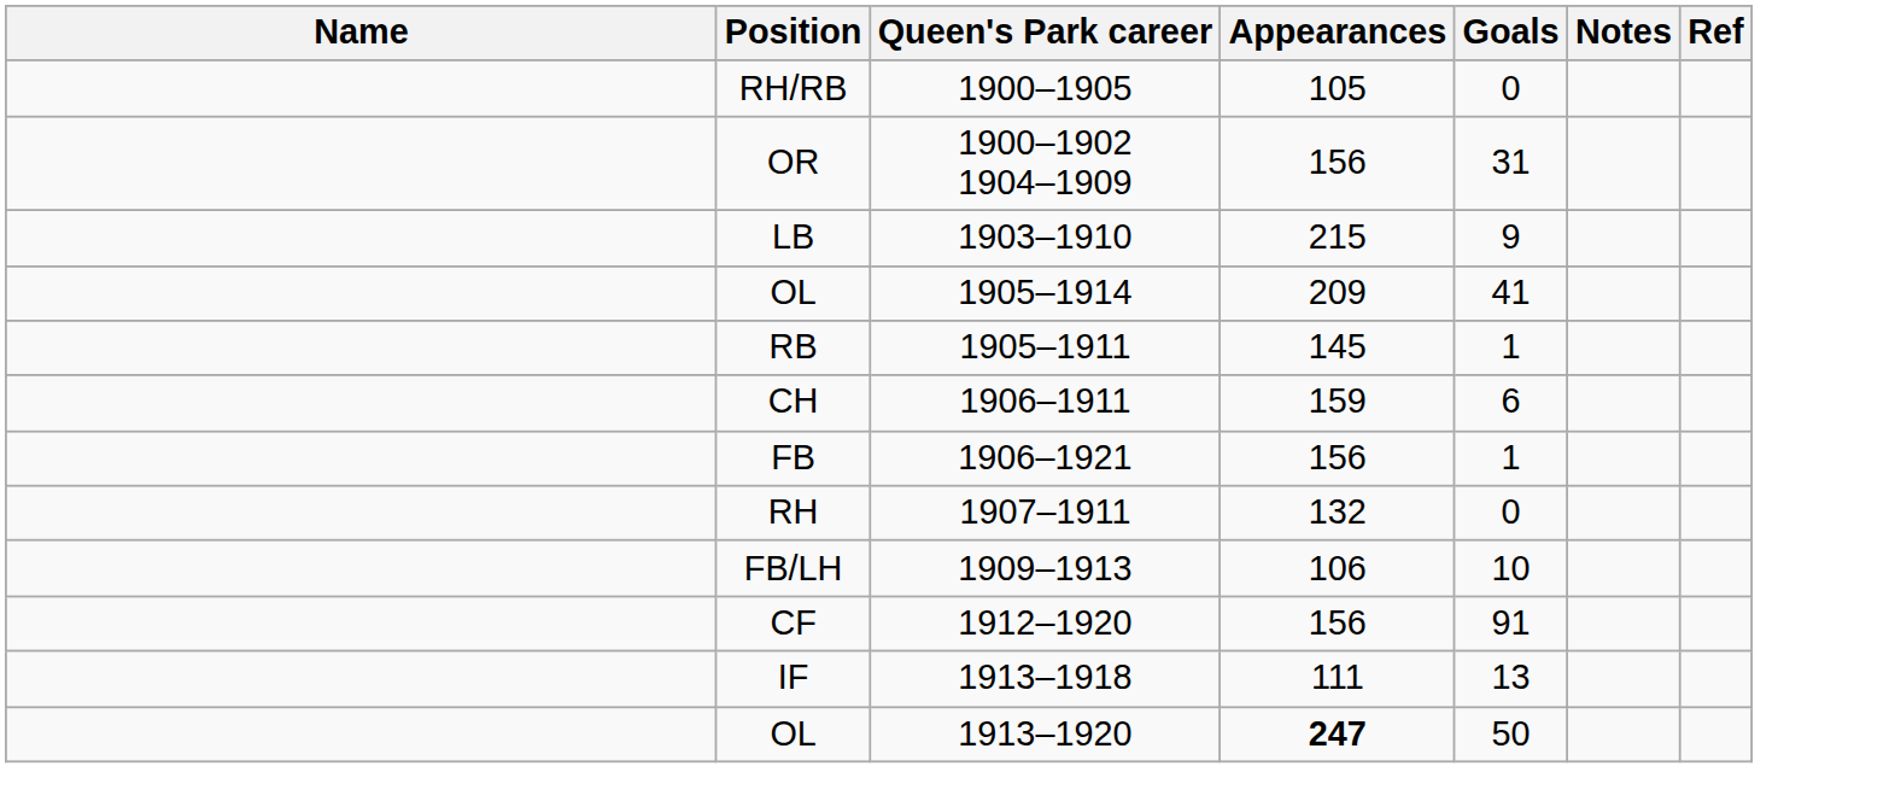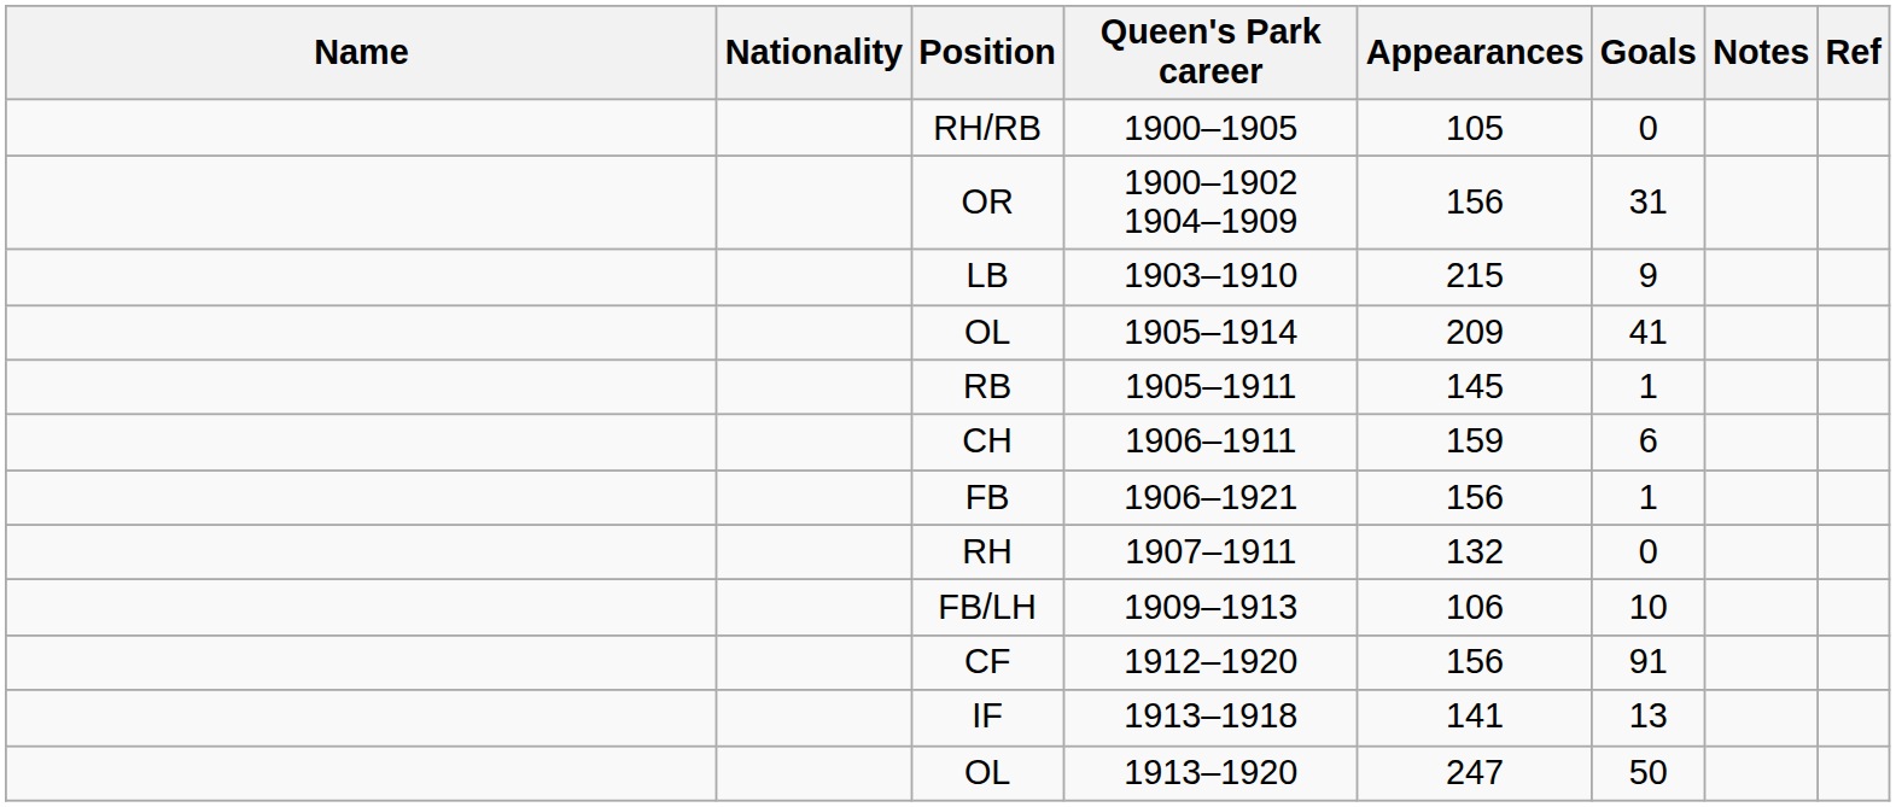 <table class="wikitable sortable" style="text-align: center;">
 <tr>
 <th style="width:20em">Name</th>
+<th>Nationality</th>
 <th>Position</th>
 <th>Queen's Park career</th>
 <th>Appearances</th>
 <th>Goals</th>
 <th>Notes</th>
 <th>Ref</th>
 </tr>
 <tr>
+<td style="text-align:left;"></td>
 <td style="text-align:left;"></td>
 <td>RH/RB</td>
 <td>1900–1905</td>
 <td>105</td>
 <td>0</td>
 <td></td>
 <td></td>
 </tr>
 <tr>
 <td style="text-align:left;"></td>
+<td style="text-align:left;"></td>
 <td>OR</td>
 <td>1900–1902<br>1904–1909</td>
 <td>156</td>
 <td>31</td>
 <td></td>
 <td></td>
 </tr>
 <tr>
 <td style="text-align:left;"><strong></strong></td>
+<td style="text-align:left;"></td>
 <td>LB</td>
 <td>1903–1910</td>
 <td>215</td>
 <td>9</td>
 <td></td>
 <td></td>
 </tr>
 <tr>
 <td style="text-align:left;"><strong></strong></td>
+<td style="text-align:left;"></td>
 <td>OL</td>
 <td>1905–1914</td>
 <td>209</td>
 <td>41</td>
 <td></td>
 <td></td>
 </tr>
 <tr>
+<td style="text-align:left;"></td>
 <td style="text-align:left;"></td>
 <td>RB</td>
 <td>1905–1911</td>
 <td>145</td>
 <td>1</td>
 <td></td>
 <td></td>
 </tr>
 <tr>
 <td style="text-align:left;"></td>
+<td style="text-align:left;"></td>
 <td>CH</td>
 <td>1906–1911</td>
 <td>159</td>
 <td>6</td>
 <td></td>
 <td></td>
 </tr>
 <tr>
+<td style="text-align:left;"></td>
 <td style="text-align:left;"></td>
 <td>FB</td>
 <td>1906–1921</td>
 <td>156</td>
 <td>1</td>
 <td></td>
 <td></td>
 </tr>
 <tr>
 <td style="text-align:left;"></td>
+<td style="text-align:left;"></td>
 <td>RH</td>
 <td>1907–1911</td>
 <td>132</td>
 <td>0</td>
 <td></td>
 <td></td>
 </tr>
 <tr>
+<td style="text-align:left;"></td>
 <td style="text-align:left;"></td>
 <td>FB/LH</td>
 <td>1909–1913</td>
 <td>106</td>
 <td>10</td>
 <td></td>
 <td></td>
 </tr>
 <tr>
 <td style="text-align:left;"></td>
+<td style="text-align:left;"></td>
 <td>CF</td>
 <td>1912–1920</td>
 <td>156</td>
 <td>91</td>
 <td></td>
 <td></td>
 </tr>
 <tr>
 <td style="text-align:left;"></td>
+<td style="text-align:left;"></td>
 <td>IF</td>
 <td>1913–1918</td>
-<td>111</td>
+<td>141</td>
 <td>13</td>
 <td></td>
 <td></td>
 </tr>
 <tr>
 <td style="text-align:left;"><strong></strong></td>
+<td style="text-align:left;"></td>
 <td>OL</td>
 <td>1913–1920</td>
-<td><strong>247</strong></td>
+<td>247</td>
 <td>50</td>
 <td></td>
 <td></td>
 </tr>
 </table>
